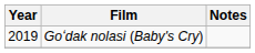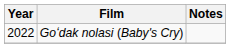 <table class="wikitable sortable">
 <tr>
 <th>Year</th>
 <th>Film</th>
 <th class = "unsortable">Notes</th>
 </tr>
 <tr>
-<td rowspan=1>2019</td>
+<td rowspan=1>2022</td>
 <td><em>Goʻdak nolasi</em> (<em>Baby's Cry</em>)</td>
 <td></td>
 </tr>
 <tr>
 </tr>
 </table>
